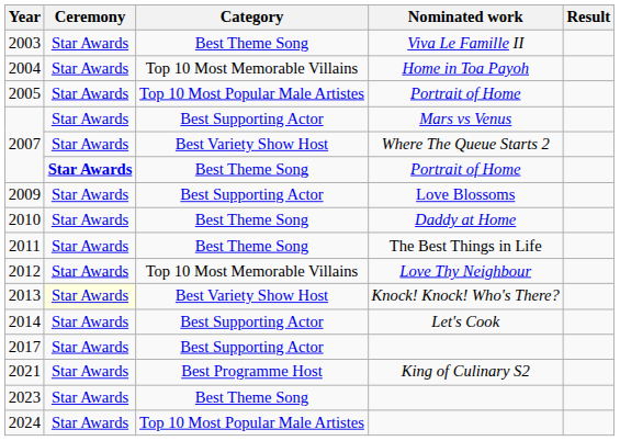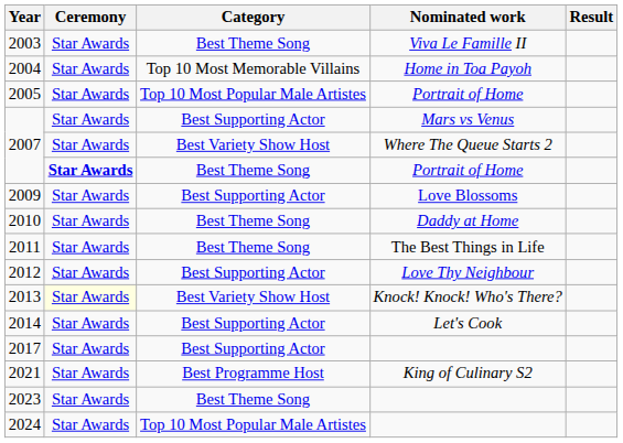 <table class="wikitable sortable" style="text-align: center;">
 <tr>
 <th>Year</th>
 <th>Ceremony</th>
 <th>Category</th>
 <th>Nominated work</th>
 <th>Result</th>
 </tr>
 <tr>
 <td>2003</td>
 <td><a href='#'>Star Awards</a></td>
 <td><a href='#'>Best Theme Song</a></td>
 <td><em><a href='#'>Viva Le Famille</a> II</em></td>
 <td></td>
 </tr>
 <tr>
 <td>2004</td>
 <td><a href='#'>Star Awards</a></td>
 <td>Top 10 Most Memorable Villains</td>
 <td><em><a href='#'>Home in Toa Payoh</a></em></td>
 <td></td>
 </tr>
 <tr>
 <td>2005</td>
 <td><a href='#'>Star Awards</a></td>
 <td><a href='#'>Top 10 Most Popular Male Artistes</a></td>
 <td><em><a href='#'>Portrait of Home</a></em> </td>
 <td></td>
 </tr>
 <tr>
 <td rowspan="3">2007</td>
 <td><a href='#'>Star Awards</a></td>
 <td><a href='#'>Best Supporting Actor</a></td>
 <td><em><a href='#'>Mars vs Venus</a></em> </td>
 <td></td>
 </tr>
 <tr>
 <td><a href='#'>Star Awards</a></td>
 <td><a href='#'>Best Variety Show Host</a></td>
 <td><em>Where The Queue Starts 2</em></td>
 <td></td>
 </tr>
 <tr>
 <td><strong><a href='#'>Star Awards</a></strong></td>
 <td><a href='#'>Best Theme Song</a></td>
 <td><em><a href='#'>Portrait of Home</a></em> </td>
 <td></td>
 </tr>
 <tr>
 <td>2009</td>
 <td><a href='#'>Star Awards</a></td>
 <td><a href='#'>Best Supporting Actor</a></td>
 <td><a href='#'>Love Blossoms</a></td>
 <td></td>
 </tr>
 <tr>
 <td>2010</td>
 <td><a href='#'>Star Awards</a></td>
 <td><a href='#'>Best Theme Song</a></td>
 <td><em><a href='#'>Daddy at Home</a></em></td>
 <td></td>
 </tr>
 <tr>
 <td>2011</td>
 <td><a href='#'>Star Awards</a></td>
 <td><a href='#'>Best Theme Song</a></td>
 <td>The Best Things in Life</td>
 <td></td>
 </tr>
 <tr>
 <td>2012</td>
 <td><a href='#'>Star Awards</a></td>
-<td>Top 10 Most Memorable Villains</td>
+<td><a href='#'>Best Supporting Actor</a></td>
 <td><em><a href='#'>Love Thy Neighbour</a></em> </td>
 <td></td>
 </tr>
 <tr>
 <td>2013</td>
 <td style="background: lightyellow;"><a href='#'>Star Awards</a></td>
 <td><a href='#'>Best Variety Show Host</a></td>
 <td><em>Knock! Knock! Who's There?</em></td>
 <td></td>
 </tr>
 <tr>
 <td>2014</td>
 <td><a href='#'>Star Awards</a></td>
 <td><a href='#'>Best Supporting Actor</a></td>
 <td><em>Let's Cook</em></td>
 <td></td>
 </tr>
 <tr>
 <td>2017</td>
 <td><a href='#'>Star Awards</a></td>
 <td><a href='#'>Best Supporting Actor</a></td>
 <td></td>
 <td></td>
 </tr>
 <tr>
 <td>2021</td>
 <td><a href='#'>Star Awards</a></td>
 <td><a href='#'>Best Programme Host</a></td>
 <td><em>King of Culinary S2</em></td>
 <td></td>
 </tr>
 <tr>
 <td>2023</td>
 <td><a href='#'>Star Awards</a></td>
 <td><a href='#'>Best Theme Song</a></td>
 <td></td>
 <td></td>
 </tr>
 <tr>
 <td>2024</td>
 <td><a href='#'>Star Awards</a></td>
 <td><a href='#'>Top 10 Most Popular Male Artistes</a></td>
 <td></td>
 <td></td>
 </tr>
 </table>
